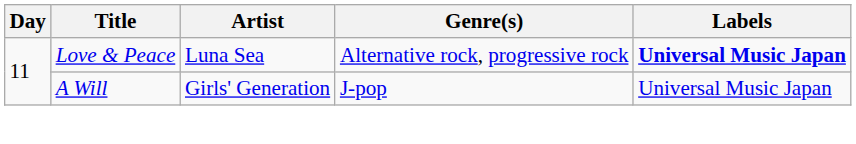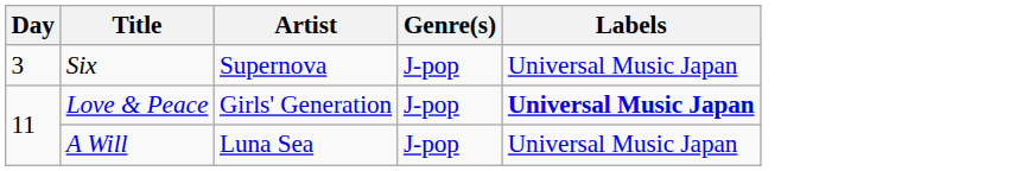 <table class="wikitable sortable" style="text-align: left;">
 <tr>
 <th>Day</th>
 <th>Title</th>
 <th>Artist</th>
 <th>Genre(s)</th>
 <th>Labels</th>
 </tr>
 <tr>
+<td rowspan="1">3</td>
+<td><em>Six</em></td>
+<td><a href='#'>Supernova</a></td>
+<td><a href='#'>J-pop</a></td>
+<td><a href='#'>Universal Music Japan</a></td>
+</tr>
+<tr>
 <td rowspan="2">11</td>
 <td><em><a href='#'>Love & Peace</a></em></td>
-<td><a href='#'>Luna Sea</a></td>
-<td><a href='#'>Alternative rock</a>, <a href='#'>progressive rock</a></td>
+<td><a href='#'>Girls' Generation</a></td>
+<td><a href='#'>J-pop</a></td>
 <td><strong><a href='#'>Universal Music Japan</a></strong></td>
 </tr>
 <tr>
 <td><em><a href='#'>A Will</a></em></td>
-<td><a href='#'>Girls' Generation</a></td>
+<td><a href='#'>Luna Sea</a></td>
 <td><a href='#'>J-pop</a></td>
 <td><a href='#'>Universal Music Japan</a></td>
 </tr>
 </table>
